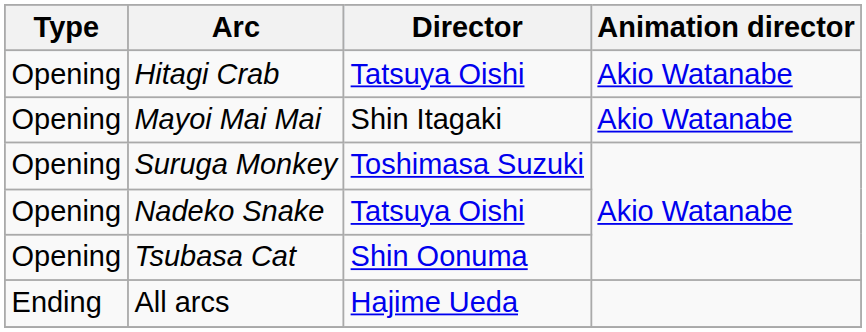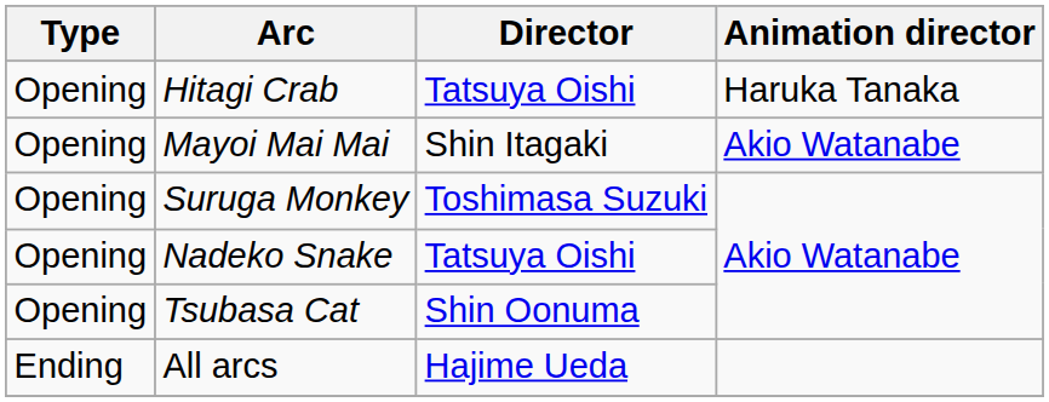 <table class="wikitable">
 <tr style="background:#b0c4de; text-align:center;">
 <th>Type</th>
 <th>Arc</th>
 <th>Director</th>
 <th>Animation director</th>
 </tr>
 <tr>
 <td>Opening</td>
 <td><em>Hitagi Crab</em></td>
 <td><a href='#'>Tatsuya Oishi</a></td>
-<td><a href='#'>Akio Watanabe</a></td>
+<td>Haruka Tanaka</td>
 </tr>
 <tr>
 <td>Opening</td>
 <td><em>Mayoi Mai Mai</em></td>
 <td>Shin Itagaki</td>
 <td><a href='#'>Akio Watanabe</a></td>
 </tr>
 <tr>
 <td>Opening</td>
 <td><em>Suruga Monkey</em></td>
 <td><a href='#'>Toshimasa Suzuki</a></td>
 <td rowspan="3"><a href='#'>Akio Watanabe</a></td>
 </tr>
 <tr>
 <td>Opening</td>
 <td><em>Nadeko Snake</em></td>
 <td><a href='#'>Tatsuya Oishi</a></td>
 </tr>
 <tr>
 <td>Opening</td>
 <td><em>Tsubasa Cat</em></td>
 <td><a href='#'>Shin Oonuma</a></td>
 </tr>
 <tr>
 <td>Ending</td>
 <td>All arcs</td>
 <td><a href='#'>Hajime Ueda</a></td>
 <td></td>
 </tr>
 <tr>
 </tr>
 </table>
